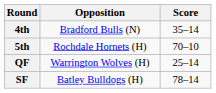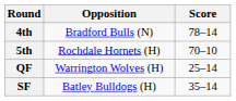 <table class="wikitable plainrowheaders" style="text-align:center;margin:0">
 <tr>
 <th scope="col" style="width:25px">Round</th>
 <th scope="col" style="width:175px">Opposition</th>
 <th scope="col" style="width:70px">Score</th>
 </tr>
 <tr>
 <th scope=row style="text-align:center">4th</th>
 <td> <a href='#'>Bradford Bulls</a> (N)</td>
-<td>35–14</td>
+<td>78–14</td>
 </tr>
 <tr>
 <th scope=row style="text-align:center">5th</th>
 <td> <a href='#'>Rochdale Hornets</a> (H)</td>
 <td>70–10</td>
 </tr>
 <tr>
 <th scope=row style="text-align:center">QF</th>
 <td> <a href='#'>Warrington Wolves</a> (H)</td>
 <td>25–14</td>
 </tr>
 <tr>
 <th scope=row style="text-align:center">SF</th>
 <td> <a href='#'>Batley Bulldogs</a> (H)</td>
-<td>78–14</td>
+<td>35–14</td>
 </tr>
 </table>
